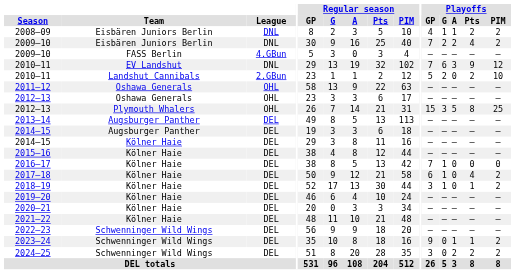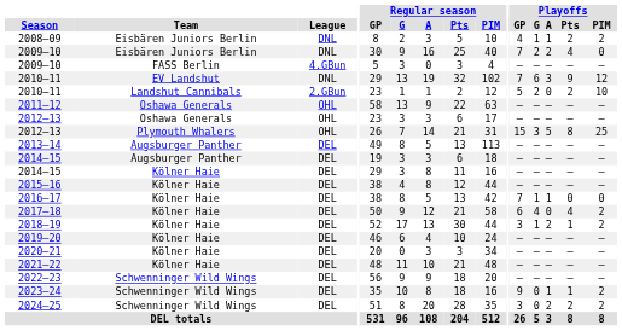 <table border="0" cellpadding="1" cellspacing="0" style="text-align:center; width:60em">
 <tr bgcolor="#e0e0e0">
 <th colspan="3" bgcolor="#ffffff"></th>
 <th rowspan="99" bgcolor="#ffffff"></th>
 <th colspan="5"><a href='#'>Regular season</a></th>
 <th rowspan="99" bgcolor="#ffffff"></th>
 <th colspan="5"><a href='#'>Playoffs</a></th>
 </tr>
 <tr bgcolor="#e0e0e0">
 <th><a href='#'>Season</a></th>
 <th>Team</th>
 <th>League</th>
 <th>GP</th>
 <th><a href='#'>G</a></th>
 <th><a href='#'>A</a></th>
 <th><a href='#'>Pts</a></th>
 <th><a href='#'>PIM</a></th>
 <th>GP</th>
 <th>G</th>
 <th>A</th>
 <th>Pts</th>
 <th>PIM</th>
 </tr>
 <tr>
 <td>2008–09</td>
 <td>Eisbären Juniors Berlin</td>
 <td><a href='#'>DNL</a></td>
 <td>8</td>
 <td>2</td>
 <td>3</td>
 <td>5</td>
 <td>10</td>
 <td>4</td>
 <td>1</td>
 <td>1</td>
 <td>2</td>
 <td>2</td>
 </tr>
 <tr bgcolor="#f0f0f0">
 <td>2009–10</td>
 <td>Eisbären Juniors Berlin</td>
 <td>DNL</td>
 <td>30</td>
 <td>9</td>
 <td>16</td>
 <td>25</td>
 <td>40</td>
 <td>7</td>
 <td>2</td>
 <td>2</td>
 <td>4</td>
-<td>2</td>
+<td>0</td>
 </tr>
 <tr>
 <td>2009–10</td>
 <td>FASS Berlin</td>
 <td><a href='#'>4.GBun</a></td>
 <td>5</td>
 <td>3</td>
 <td>0</td>
 <td>3</td>
 <td>4</td>
 <td>—</td>
 <td>—</td>
 <td>—</td>
 <td>—</td>
 <td>—</td>
 </tr>
 <tr bgcolor="#f0f0f0">
 <td>2010–11</td>
 <td><a href='#'>EV Landshut</a></td>
 <td>DNL</td>
 <td>29</td>
 <td>13</td>
 <td>19</td>
 <td>32</td>
 <td>102</td>
 <td>7</td>
 <td>6</td>
 <td>3</td>
 <td>9</td>
 <td>12</td>
 </tr>
 <tr>
 <td>2010–11</td>
 <td><a href='#'>Landshut Cannibals</a></td>
 <td><a href='#'>2.GBun</a></td>
 <td>23</td>
 <td>1</td>
 <td>1</td>
 <td>2</td>
 <td>12</td>
 <td>5</td>
 <td>2</td>
 <td>0</td>
 <td>2</td>
 <td>10</td>
 </tr>
 <tr bgcolor="#f0f0f0">
 <td><a href='#'>2011–12</a></td>
 <td><a href='#'>Oshawa Generals</a></td>
 <td><a href='#'>OHL</a></td>
 <td>58</td>
 <td>13</td>
 <td>9</td>
 <td>22</td>
 <td>63</td>
 <td>—</td>
 <td>—</td>
 <td>—</td>
 <td>—</td>
 <td>—</td>
 </tr>
 <tr>
 <td><a href='#'>2012–13</a></td>
 <td>Oshawa Generals</td>
 <td>OHL</td>
 <td>23</td>
 <td>3</td>
 <td>3</td>
 <td>6</td>
 <td>17</td>
 <td>—</td>
 <td>—</td>
 <td>—</td>
 <td>—</td>
 <td>—</td>
 </tr>
 <tr bgcolor="#f0f0f0">
 <td>2012–13</td>
 <td><a href='#'>Plymouth Whalers</a></td>
 <td>OHL</td>
 <td>26</td>
 <td>7</td>
 <td>14</td>
 <td>21</td>
 <td>31</td>
 <td>15</td>
 <td>3</td>
 <td>5</td>
 <td>8</td>
 <td>25</td>
 </tr>
 <tr>
 <td><a href='#'>2013–14</a></td>
 <td><a href='#'>Augsburger Panther</a></td>
 <td><a href='#'>DEL</a></td>
 <td>49</td>
 <td>8</td>
 <td>5</td>
 <td>13</td>
 <td>113</td>
 <td>—</td>
 <td>—</td>
 <td>—</td>
 <td>—</td>
 <td>—</td>
 </tr>
 <tr bgcolor="#f0f0f0">
 <td><a href='#'>2014–15</a></td>
 <td>Augsburger Panther</td>
 <td>DEL</td>
 <td>19</td>
 <td>3</td>
 <td>3</td>
 <td>6</td>
 <td>18</td>
 <td>—</td>
 <td>—</td>
 <td>—</td>
 <td>—</td>
 <td>—</td>
 </tr>
 <tr>
 <td>2014–15</td>
 <td><a href='#'>Kölner Haie</a></td>
 <td>DEL</td>
 <td>29</td>
 <td>3</td>
 <td>8</td>
 <td>11</td>
 <td>16</td>
 <td>—</td>
 <td>—</td>
 <td>—</td>
 <td>—</td>
 <td>—</td>
 </tr>
 <tr bgcolor="#f0f0f0">
 <td><a href='#'>2015–16</a></td>
 <td>Kölner Haie</td>
 <td>DEL</td>
 <td>38</td>
 <td>4</td>
 <td>8</td>
 <td>12</td>
 <td>44</td>
 <td>—</td>
 <td>—</td>
 <td>—</td>
 <td>—</td>
 <td>—</td>
 </tr>
 <tr>
 <td><a href='#'>2016–17</a></td>
 <td>Kölner Haie</td>
 <td>DEL</td>
 <td>38</td>
 <td>8</td>
 <td>5</td>
 <td>13</td>
 <td>42</td>
 <td>7</td>
 <td>1</td>
-<td>0</td>
+<td>1</td>
 <td>0</td>
 <td>0</td>
 </tr>
 <tr bgcolor="#f0f0f0">
 <td><a href='#'>2017–18</a></td>
 <td>Kölner Haie</td>
 <td>DEL</td>
 <td>50</td>
 <td>9</td>
 <td>12</td>
 <td>21</td>
 <td>58</td>
 <td>6</td>
-<td>1</td>
+<td>4</td>
 <td>0</td>
 <td>4</td>
 <td>2</td>
 </tr>
 <tr>
 <td><a href='#'>2018–19</a></td>
 <td>Kölner Haie</td>
 <td>DEL</td>
 <td>52</td>
 <td>17</td>
 <td>13</td>
 <td>30</td>
 <td>44</td>
 <td>3</td>
 <td>1</td>
-<td>0</td>
+<td>2</td>
 <td>1</td>
 <td>2</td>
 </tr>
 <tr bgcolor="#f0f0f0">
 <td><a href='#'>2019–20</a></td>
 <td>Kölner Haie</td>
 <td>DEL</td>
 <td>46</td>
 <td>6</td>
 <td>4</td>
 <td>10</td>
 <td>24</td>
 <td>—</td>
 <td>—</td>
 <td>—</td>
 <td>—</td>
 <td>—</td>
 </tr>
 <tr>
 <td><a href='#'>2020–21</a></td>
 <td>Kölner Haie</td>
 <td>DEL</td>
 <td>20</td>
 <td>0</td>
 <td>3</td>
 <td>3</td>
 <td>34</td>
 <td>—</td>
 <td>—</td>
 <td>—</td>
 <td>—</td>
 <td>—</td>
 </tr>
 <tr bgcolor="#f0f0f0">
 <td><a href='#'>2021–22</a></td>
 <td>Kölner Haie</td>
 <td>DEL</td>
 <td>48</td>
 <td>11</td>
 <td>10</td>
 <td>21</td>
 <td>48</td>
 <td>—</td>
 <td>—</td>
 <td>—</td>
 <td>—</td>
 <td>—</td>
 </tr>
 <tr>
 <td><a href='#'>2022–23</a></td>
 <td><a href='#'>Schwenninger Wild Wings</a></td>
 <td>DEL</td>
 <td>56</td>
 <td>9</td>
 <td>9</td>
 <td>18</td>
 <td>20</td>
 <td>—</td>
 <td>—</td>
 <td>—</td>
 <td>—</td>
 <td>—</td>
 </tr>
 <tr bgcolor="#f0f0f0">
 <td><a href='#'>2023–24</a></td>
 <td>Schwenninger Wild Wings</td>
 <td>DEL</td>
 <td>35</td>
 <td>10</td>
 <td>8</td>
 <td>18</td>
 <td>16</td>
 <td>9</td>
 <td>0</td>
 <td>1</td>
 <td>1</td>
 <td>2</td>
 </tr>
 <tr>
 <td><a href='#'>2024–25</a></td>
 <td>Schwenninger Wild Wings</td>
 <td>DEL</td>
 <td>51</td>
 <td>8</td>
 <td>20</td>
 <td>28</td>
 <td>35</td>
 <td>3</td>
 <td>0</td>
 <td>2</td>
 <td>2</td>
 <td>2</td>
 </tr>
 <tr bgcolor="#e0e0e0">
 <th colspan="3">DEL totals</th>
 <th>531</th>
 <th>96</th>
 <th>108</th>
 <th>204</th>
 <th>512</th>
 <th>26</th>
 <th>5</th>
 <th>3</th>
 <th>8</th>
 <th>8</th>
 </tr>
 </table>
